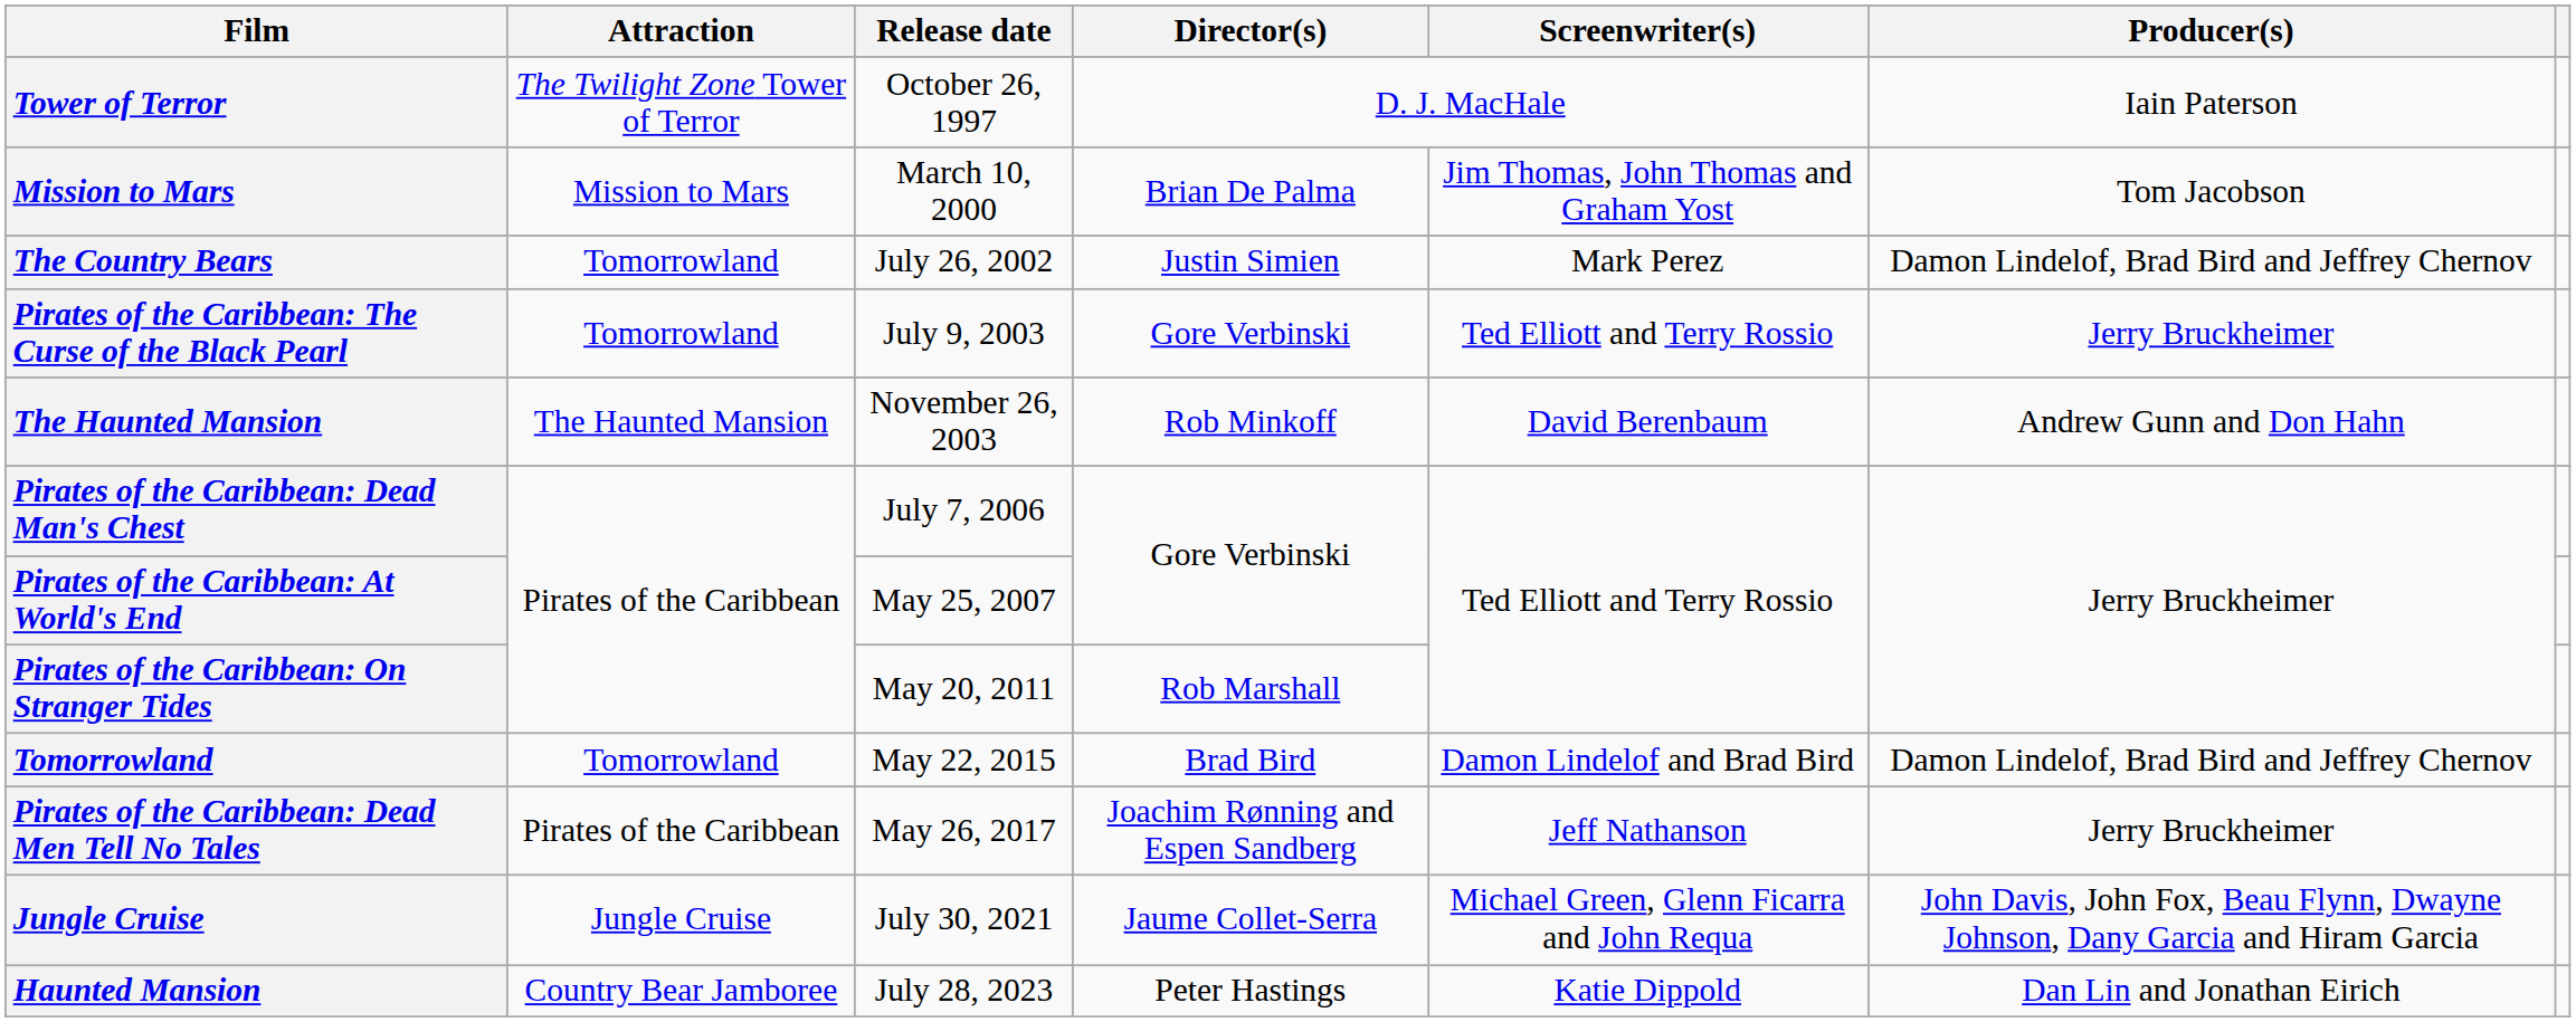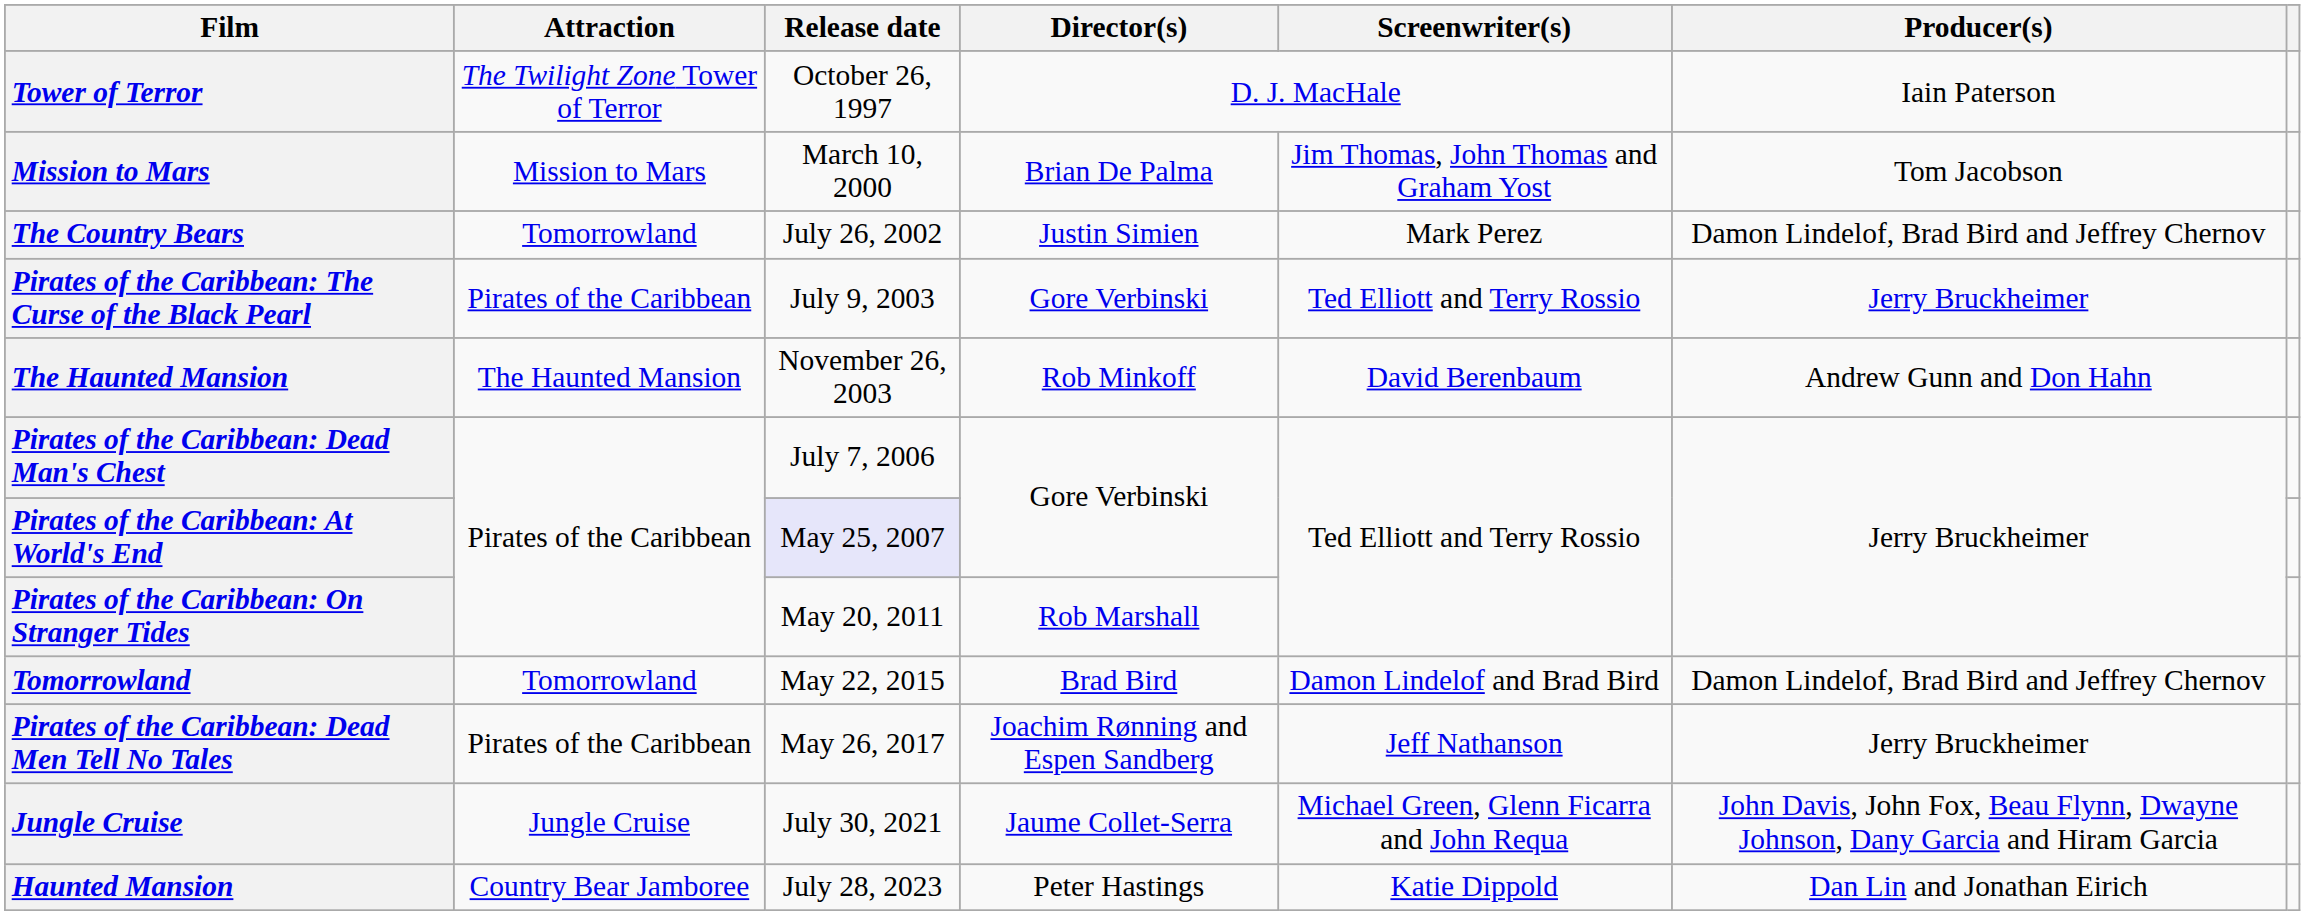 <table class="wikitable plainrowheaders sortable" style="text-align: center">
 <tr>
 <th scope="col">Film</th>
 <th scope="col">Attraction</th>
 <th scope="col">Release date</th>
 <th scope="col">Director(s)</th>
 <th scope="col">Screenwriter(s)</th>
 <th scope="col">Producer(s)</th>
 <th scope="col" class=unsortable></th>
 </tr>
 <tr>
 <th scope="row" style="text-align:left"><em><a href='#'>Tower of Terror</a></em></th>
 <td><a href='#'><em>The Twilight Zone</em> Tower of Terror</a></td>
 <td>October 26, 1997</td>
 <td colspan=2><a href='#'>D. J. MacHale</a></td>
 <td>Iain Paterson</td>
 <td></td>
 </tr>
 <tr>
 <th scope="row" style="text-align:left"><em><a href='#'>Mission to Mars</a></em></th>
 <td><a href='#'>Mission to Mars</a></td>
 <td>March 10, 2000</td>
 <td><a href='#'>Brian De Palma</a></td>
 <td><a href='#'>Jim Thomas</a>, <a href='#'>John Thomas</a> and <a href='#'>Graham Yost</a></td>
 <td>Tom Jacobson</td>
 <td></td>
 </tr>
 <tr>
 <th scope="row" style="text-align:left"><em><a href='#'>The Country Bears</a></em></th>
 <td><a href='#'>Tomorrowland</a></td>
 <td>July 26, 2002</td>
 <td><a href='#'>Justin Simien</a></td>
 <td>Mark Perez</td>
 <td>Damon Lindelof, Brad Bird and Jeffrey Chernov</td>
 <td></td>
 </tr>
 <tr>
 <th scope="row" style="text-align:left"><em><a href='#'>Pirates of the Caribbean: The Curse of the Black Pearl</a></em></th>
-<td><a href='#'>Tomorrowland</a></td>
+<td><a href='#'>Pirates of the Caribbean</a></td>
 <td>July 9, 2003</td>
 <td><a href='#'>Gore Verbinski</a></td>
 <td><a href='#'>Ted Elliott</a> and <a href='#'>Terry Rossio</a></td>
 <td><a href='#'>Jerry Bruckheimer</a></td>
 <td></td>
 </tr>
 <tr>
 <th scope="row" style="text-align:left"><em><a href='#'>The Haunted Mansion</a></em></th>
 <td><a href='#'>The Haunted Mansion</a></td>
 <td>November 26, 2003</td>
 <td><a href='#'>Rob Minkoff</a></td>
 <td><a href='#'>David Berenbaum</a></td>
 <td>Andrew Gunn and <a href='#'>Don Hahn</a></td>
 <td></td>
 </tr>
 <tr>
 <th scope="row" style="text-align:left"><em><a href='#'>Pirates of the Caribbean: Dead Man's Chest</a></em></th>
 <td rowspan=3>Pirates of the Caribbean</td>
 <td>July 7, 2006</td>
 <td rowspan=2>Gore Verbinski</td>
 <td rowspan=3>Ted Elliott and Terry Rossio</td>
 <td rowspan=3>Jerry Bruckheimer</td>
 <td></td>
 </tr>
 <tr>
 <th scope="row" style="text-align:left"><em><a href='#'>Pirates of the Caribbean: At World's End</a></em></th>
-<td>May 25, 2007</td>
+<td style="background: lavender;">May 25, 2007</td>
 <td></td>
 </tr>
 <tr>
 <th scope="row" style="text-align:left"><em><a href='#'>Pirates of the Caribbean: On Stranger Tides</a></em></th>
 <td>May 20, 2011</td>
 <td><a href='#'>Rob Marshall</a></td>
 <td></td>
 </tr>
 <tr>
 <th scope="row" style="text-align:left"><em><a href='#'>Tomorrowland</a></em></th>
 <td><a href='#'>Tomorrowland</a></td>
 <td>May 22, 2015</td>
 <td><a href='#'>Brad Bird</a></td>
 <td><a href='#'>Damon Lindelof</a> and Brad Bird</td>
 <td>Damon Lindelof, Brad Bird and Jeffrey Chernov</td>
 <td></td>
 </tr>
 <tr>
 <th scope="row" style="text-align:left"><em><a href='#'>Pirates of the Caribbean: Dead Men Tell No Tales</a></em></th>
 <td>Pirates of the Caribbean</td>
 <td>May 26, 2017</td>
 <td><a href='#'>Joachim Rønning</a> and <a href='#'>Espen Sandberg</a></td>
 <td><a href='#'>Jeff Nathanson</a></td>
 <td>Jerry Bruckheimer</td>
 <td></td>
 </tr>
 <tr>
 <th scope="row" style="text-align:left"><em><a href='#'>Jungle Cruise</a></em></th>
 <td><a href='#'>Jungle Cruise</a></td>
 <td>July 30, 2021</td>
 <td><a href='#'>Jaume Collet-Serra</a></td>
 <td><a href='#'>Michael Green</a>, <a href='#'>Glenn Ficarra</a> and <a href='#'>John Requa</a></td>
 <td><a href='#'>John Davis</a>, John Fox, <a href='#'>Beau Flynn</a>, <a href='#'>Dwayne Johnson</a>, <a href='#'>Dany Garcia</a> and Hiram Garcia</td>
 <td></td>
 </tr>
 <tr>
 <th scope="row" style="text-align:left"><em><a href='#'>Haunted Mansion</a></em></th>
 <td><a href='#'>Country Bear Jamboree</a></td>
 <td>July 28, 2023</td>
 <td>Peter Hastings</td>
 <td><a href='#'>Katie Dippold</a></td>
 <td><a href='#'>Dan Lin</a> and Jonathan Eirich</td>
 <td></td>
 </tr>
 </table>
